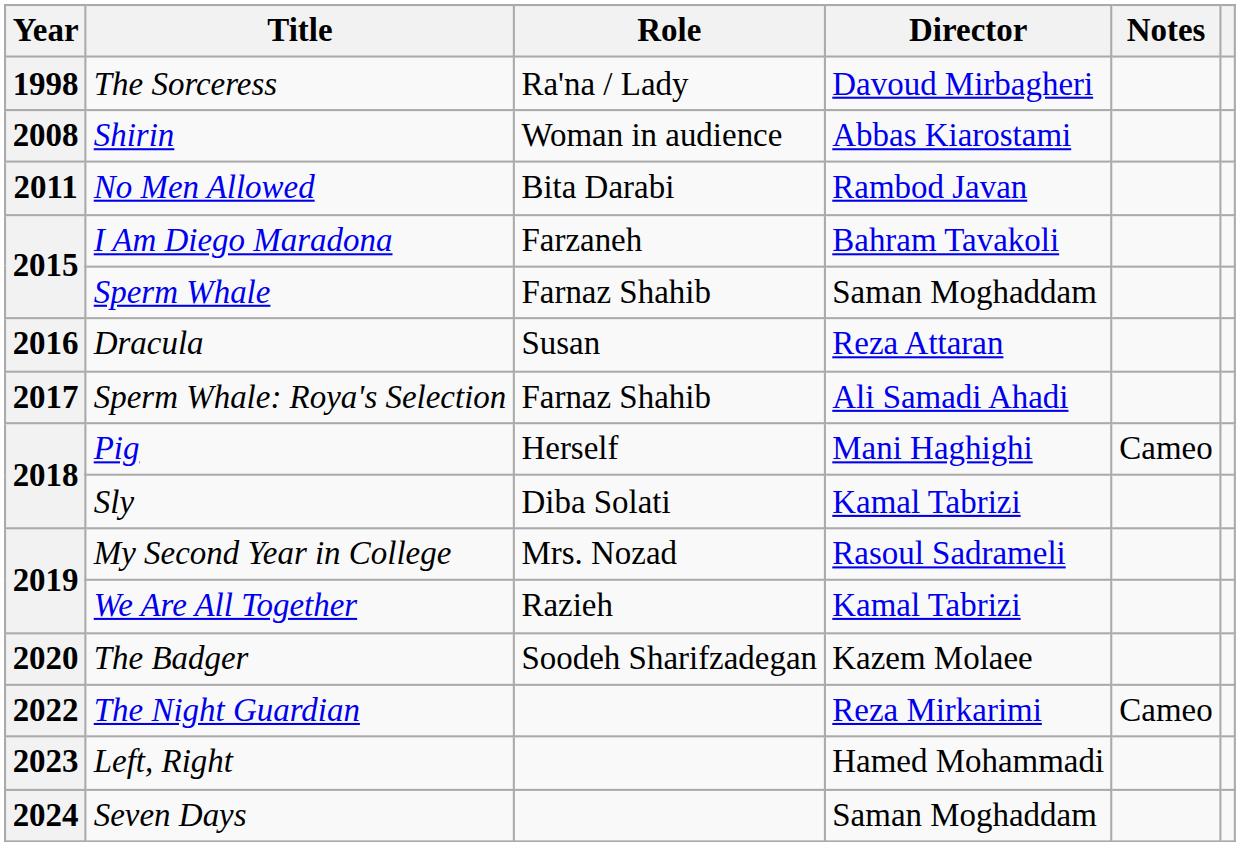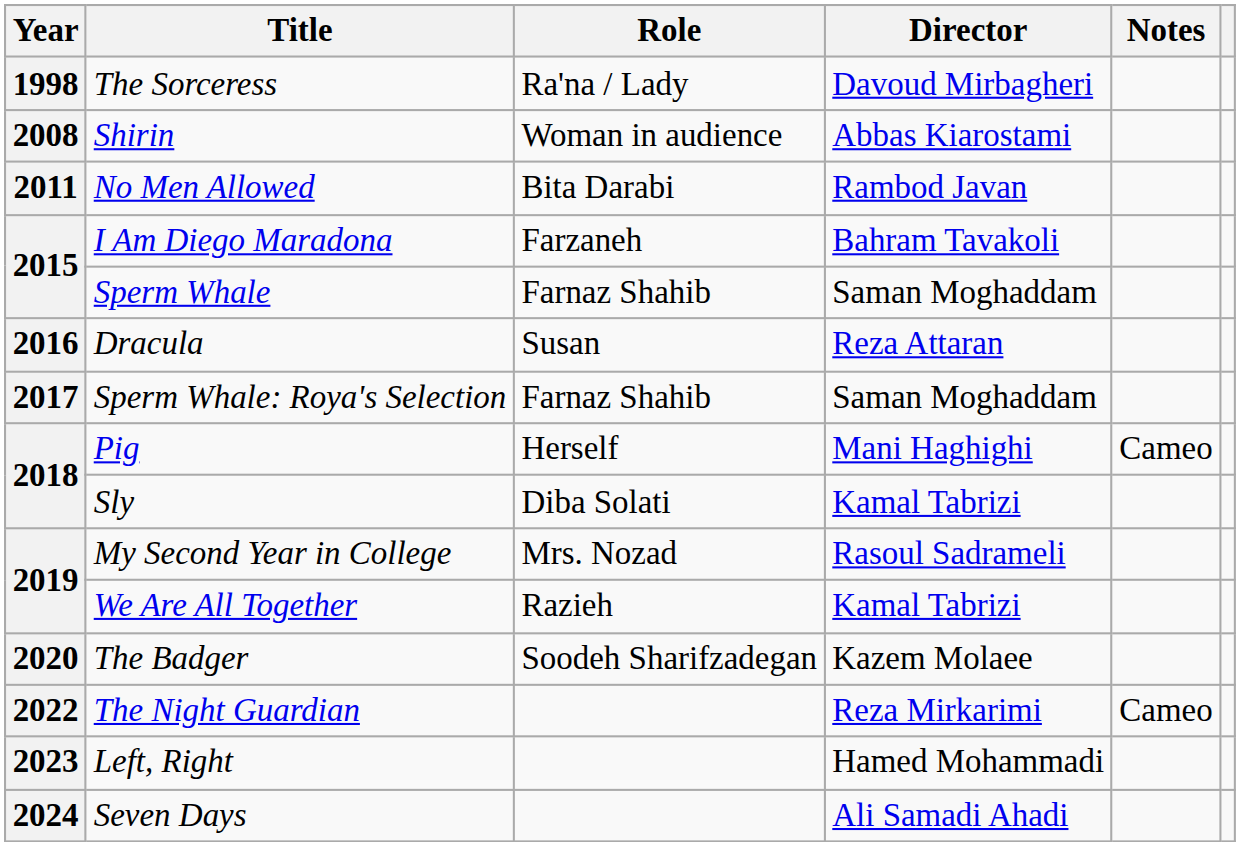 <table class="wikitable plainrowheaders sortable" style="font-size:100%">
 <tr>
 <th scope="col">Year</th>
 <th scope="col">Title</th>
 <th scope="col">Role</th>
 <th scope="col">Director</th>
 <th class="unsortable" scope="col">Notes</th>
 <th></th>
 </tr>
 <tr>
 <th scope="row">1998</th>
 <td><em>The Sorceress</em></td>
 <td>Ra'na / Lady</td>
 <td><a href='#'>Davoud Mirbagheri</a></td>
 <td></td>
 <td></td>
 </tr>
 <tr>
 <th scope="row">2008</th>
 <td><em><a href='#'>Shirin</a></em></td>
 <td>Woman in audience</td>
 <td><a href='#'>Abbas Kiarostami</a></td>
 <td></td>
 <td></td>
 </tr>
 <tr>
 <th scope="row">2011</th>
 <td><em><a href='#'>No Men Allowed</a></em></td>
 <td>Bita Darabi</td>
 <td><a href='#'>Rambod Javan</a></td>
 <td></td>
 <td></td>
 </tr>
 <tr>
 <th scope="row" rowspan="2">2015</th>
 <td><em><a href='#'>I Am Diego Maradona</a></em></td>
 <td>Farzaneh</td>
 <td><a href='#'>Bahram Tavakoli</a></td>
 <td></td>
 <td></td>
 </tr>
 <tr>
 <td><em><a href='#'>Sperm Whale</a></em></td>
 <td>Farnaz Shahib</td>
 <td>Saman Moghaddam</td>
 <td></td>
 <td></td>
 </tr>
 <tr>
 <th scope="row">2016</th>
 <td><em>Dracula</em></td>
 <td>Susan</td>
 <td><a href='#'>Reza Attaran</a></td>
 <td></td>
 <td></td>
 </tr>
 <tr>
 <th scope="row">2017</th>
 <td><em>Sperm Whale: Roya's Selection</em></td>
 <td>Farnaz Shahib</td>
-<td><a href='#'>Ali Samadi Ahadi</a></td>
+<td>Saman Moghaddam</td>
 <td></td>
 <td></td>
 </tr>
 <tr>
 <th scope="row" rowspan="2">2018</th>
 <td><em><a href='#'>Pig</a></em></td>
 <td>Herself</td>
 <td><a href='#'>Mani Haghighi</a></td>
 <td>Cameo</td>
 <td></td>
 </tr>
 <tr>
 <td><em>Sly</em></td>
 <td>Diba Solati</td>
 <td><a href='#'>Kamal Tabrizi</a></td>
 <td></td>
 <td></td>
 </tr>
 <tr>
 <th scope="row" rowspan="2">2019</th>
 <td><em>My Second Year in College</em></td>
 <td>Mrs. Nozad</td>
 <td><a href='#'>Rasoul Sadrameli</a></td>
 <td></td>
 <td></td>
 </tr>
 <tr>
 <td><em><a href='#'>We Are All Together</a></em></td>
 <td>Razieh</td>
 <td><a href='#'>Kamal Tabrizi</a></td>
 <td></td>
 <td></td>
 </tr>
 <tr>
 <th scope="row">2020</th>
 <td><em>The Badger</em></td>
 <td>Soodeh Sharifzadegan</td>
 <td>Kazem Molaee</td>
 <td></td>
 <td></td>
 </tr>
 <tr>
 <th scope="row">2022</th>
 <td><em><a href='#'>The Night Guardian</a></em></td>
 <td></td>
 <td><a href='#'>Reza Mirkarimi</a></td>
 <td>Cameo</td>
 <td></td>
 </tr>
 <tr>
 <th scope="row">2023</th>
 <td><em>Left, Right</em></td>
 <td></td>
 <td>Hamed Mohammadi</td>
 <td></td>
 <td></td>
 </tr>
 <tr>
 <th scope="row">2024</th>
 <td><em>Seven Days</em></td>
 <td></td>
-<td>Saman Moghaddam</td>
+<td><a href='#'>Ali Samadi Ahadi</a></td>
 <td></td>
 <td></td>
 </tr>
 </table>
